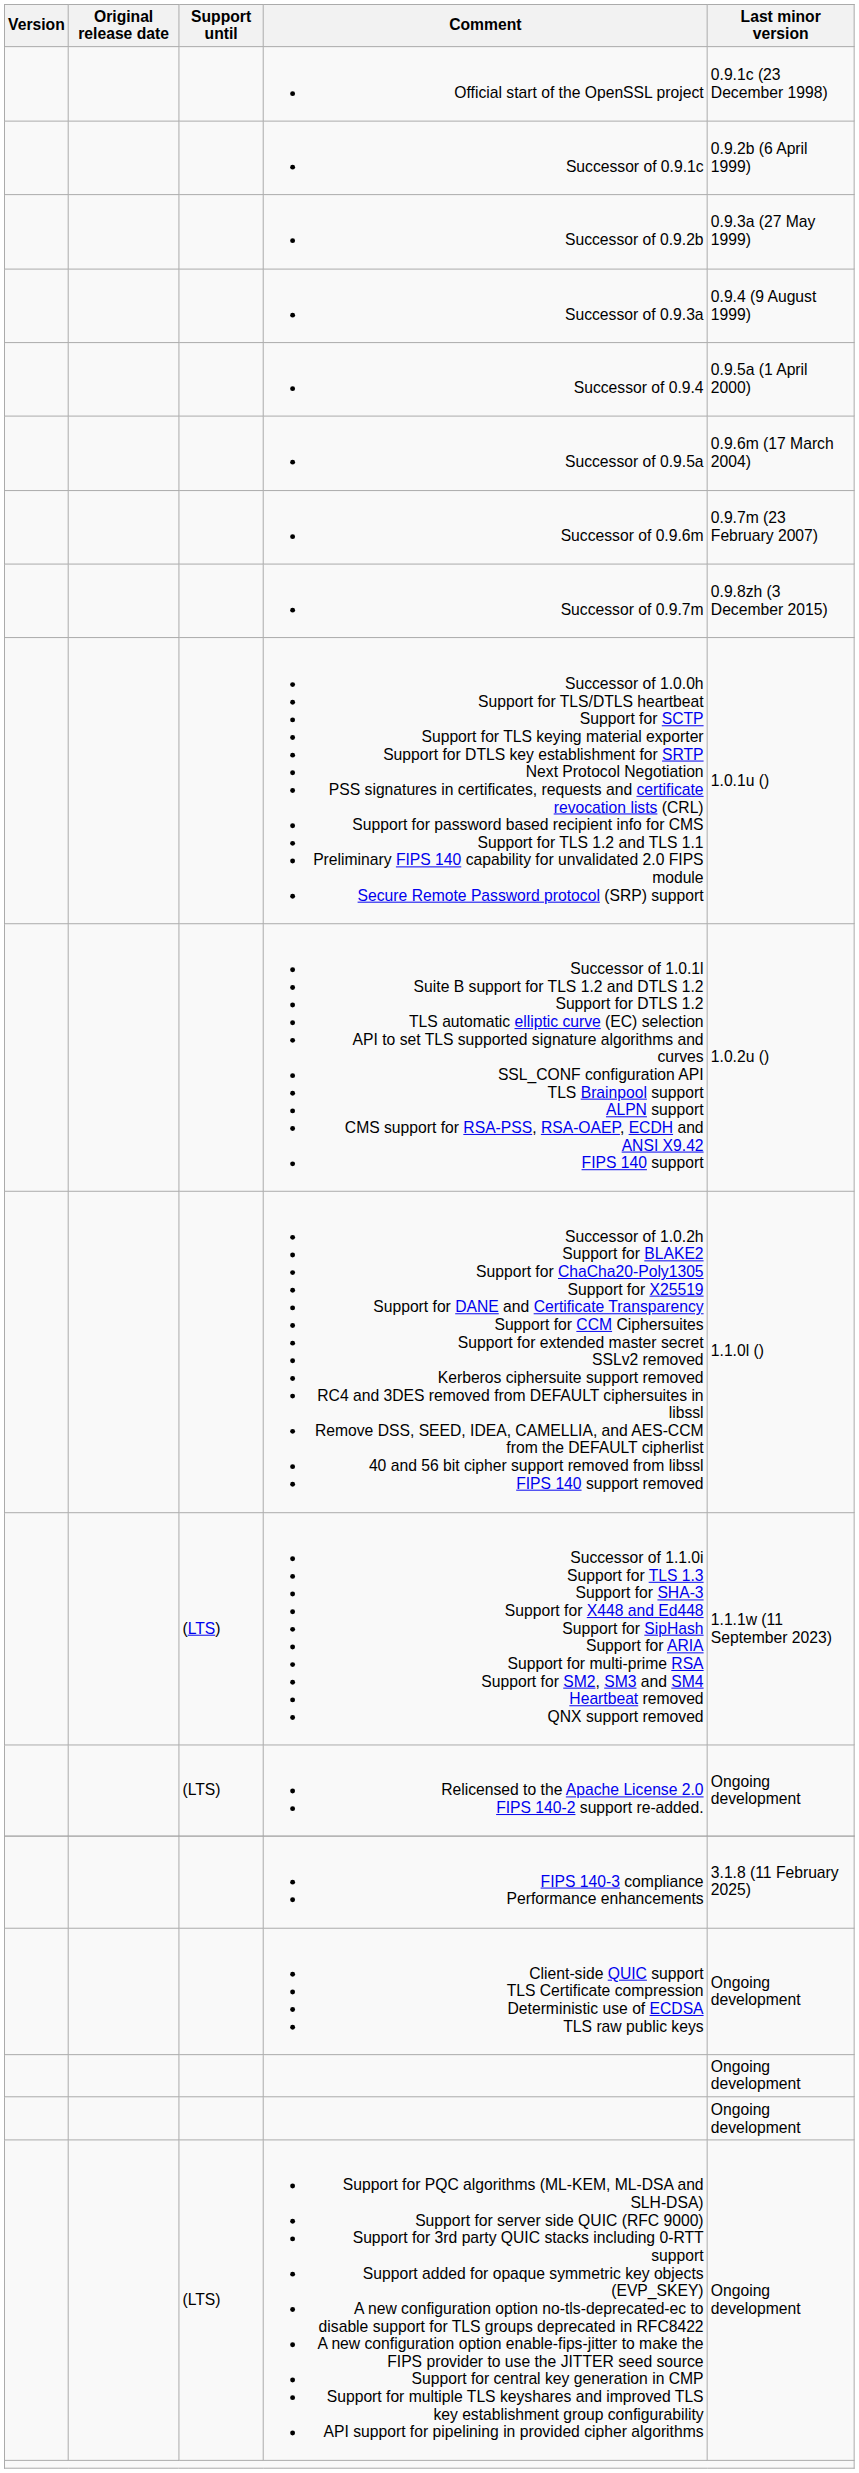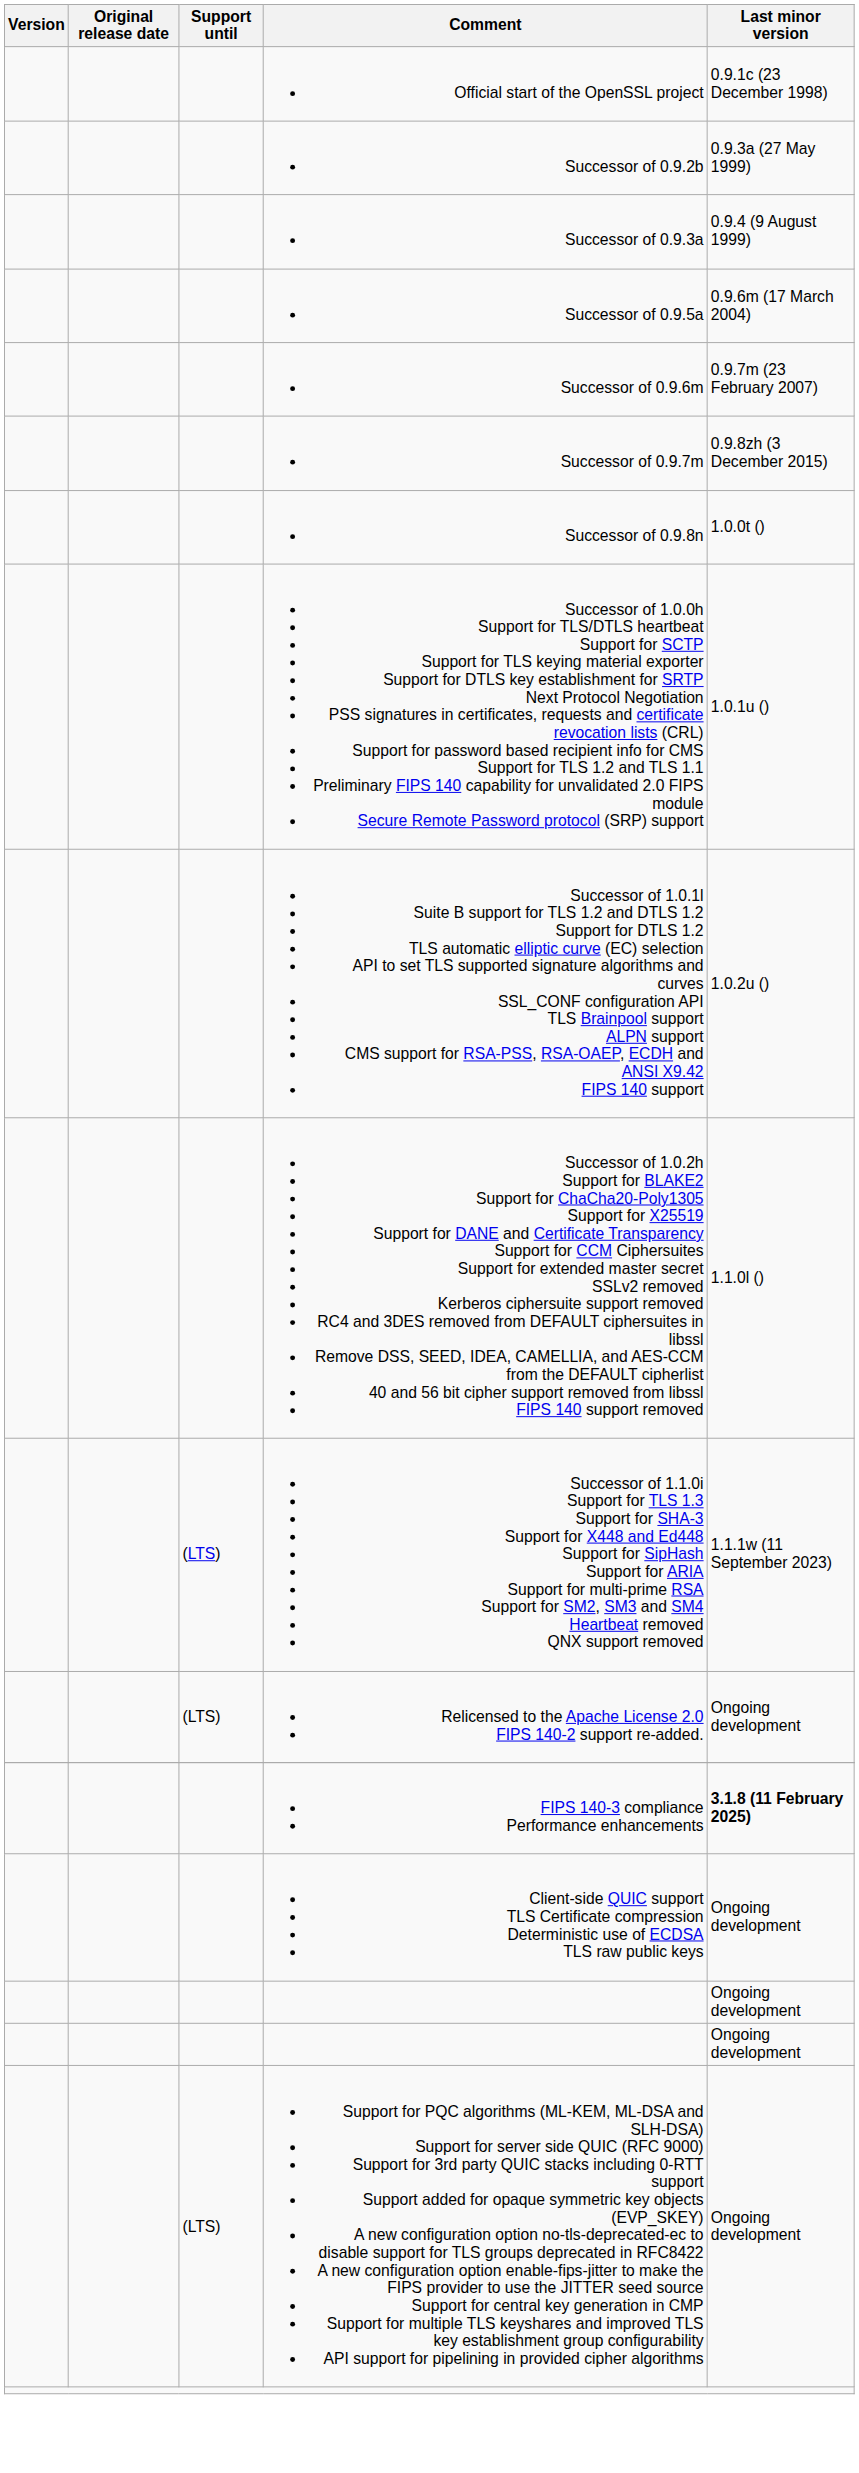 <table class="wikitable" style="min-width:40%">
 <tr>
 <th>Version</th>
 <th>Original release date</th>
 <th>Support until</th>
 <th>Comment</th>
 <th>Last minor version</th>
 </tr>
 <tr>
 <td></td>
 <td></td>
 <td></td>
 <td align="right"><br><ul><li>Official start of the OpenSSL project</li></ul></td>
 <td>0.9.1c (23 December 1998)</td>
 </tr>
 <tr>
 <td></td>
 <td></td>
 <td></td>
-<td align="right"><br><ul><li>Successor of 0.9.1c</li></ul></td>
-<td>0.9.2b (6 April 1999)</td>
-</tr>
-<tr>
-<td></td>
-<td></td>
-<td></td>
 <td align="right"><br><ul><li>Successor of 0.9.2b</li></ul></td>
 <td>0.9.3a (27 May 1999)</td>
 </tr>
 <tr>
 <td></td>
 <td></td>
 <td></td>
 <td align="right"><br><ul><li>Successor of 0.9.3a</li></ul></td>
 <td>0.9.4 (9 August 1999)</td>
-</tr>
-<tr>
-<td></td>
-<td></td>
-<td></td>
-<td align="right"><br><ul><li>Successor of 0.9.4</li></ul></td>
-<td>0.9.5a (1 April 2000)</td>
 </tr>
 <tr>
 <td></td>
 <td></td>
 <td></td>
 <td align="right"><br><ul><li>Successor of 0.9.5a</li></ul></td>
 <td>0.9.6m (17 March 2004)</td>
 </tr>
 <tr>
 <td></td>
 <td></td>
 <td></td>
 <td align="right"><br><ul><li>Successor of 0.9.6m</li></ul></td>
 <td>0.9.7m (23 February 2007)</td>
 </tr>
 <tr>
 <td></td>
 <td></td>
 <td></td>
 <td align="right"><br><ul><li>Successor of 0.9.7m</li></ul></td>
 <td>0.9.8zh (3 December 2015)</td>
+</tr>
+<tr>
+<td></td>
+<td></td>
+<td></td>
+<td align="right"><br><ul><li>Successor of 0.9.8n</li></ul></td>
+<td>1.0.0t ()</td>
 </tr>
 <tr>
 <td></td>
 <td></td>
 <td></td>
 <td align="right"><br><ul><li>Successor of 1.0.0h</li><li>Support for TLS/DTLS heartbeat</li><li>Support for <a href='#'>SCTP</a></li><li>Support for TLS keying material exporter</li><li>Support for DTLS key establishment for <a href='#'>SRTP</a></li><li>Next Protocol Negotiation</li><li>PSS signatures in certificates, requests and <a href='#'>certificate revocation lists</a> (CRL)</li><li>Support for password based recipient info for CMS</li><li>Support for TLS 1.2 and TLS 1.1</li><li>Preliminary <a href='#'>FIPS 140</a> capability for unvalidated 2.0 FIPS module</li><li><a href='#'>Secure Remote Password protocol</a> (SRP) support</li></ul></td>
 <td>1.0.1u ()</td>
 </tr>
 <tr>
 <td></td>
 <td></td>
 <td></td>
 <td align="right"><br><ul><li>Successor of 1.0.1l</li><li>Suite B support for TLS 1.2 and DTLS 1.2</li><li>Support for DTLS 1.2</li><li>TLS automatic <a href='#'>elliptic curve</a> (EC) selection</li><li>API to set TLS supported signature algorithms and curves</li><li>SSL_CONF configuration API</li><li>TLS <a href='#'>Brainpool</a> support</li><li><a href='#'>ALPN</a> support</li><li>CMS support for <a href='#'>RSA-PSS</a>, <a href='#'>RSA-OAEP</a>, <a href='#'>ECDH</a> and <a href='#'>ANSI X9.42</a></li><li><a href='#'>FIPS 140</a> support</li></ul></td>
 <td>1.0.2u ()</td>
 </tr>
 <tr>
 <td></td>
 <td></td>
 <td></td>
 <td align="right"><br><ul><li>Successor of 1.0.2h</li><li>Support for <a href='#'>BLAKE2</a></li><li>Support for <a href='#'>ChaCha20-Poly1305</a></li><li>Support for <a href='#'>X25519</a></li><li>Support for <a href='#'>DANE</a> and <a href='#'>Certificate Transparency</a></li><li>Support for <a href='#'>CCM</a> Ciphersuites</li><li>Support for extended master secret</li><li>SSLv2 removed</li><li>Kerberos ciphersuite support removed</li><li>RC4 and 3DES removed from DEFAULT ciphersuites in libssl</li><li>Remove DSS, SEED, IDEA, CAMELLIA, and AES-CCM from the DEFAULT cipherlist</li><li>40 and 56 bit cipher support removed from libssl</li><li><a href='#'>FIPS 140</a> support removed</li></ul></td>
 <td>1.1.0l ()</td>
 </tr>
 <tr>
 <td></td>
 <td></td>
 <td> (<a href='#'>LTS</a>)</td>
 <td align="right"><br><ul><li>Successor of 1.1.0i</li><li>Support for <a href='#'>TLS 1.3</a></li><li>Support for <a href='#'>SHA-3</a></li><li>Support for <a href='#'>X448 and Ed448</a></li><li>Support for <a href='#'>SipHash</a></li><li>Support for <a href='#'>ARIA</a></li><li>Support for multi-prime <a href='#'>RSA</a></li><li>Support for <a href='#'>SM2</a>, <a href='#'>SM3</a> and <a href='#'>SM4</a></li><li><a href='#'>Heartbeat</a> removed</li><li>QNX support removed</li></ul></td>
 <td>1.1.1w (11 September 2023)</td>
 </tr>
 <tr>
 <td><br></td>
 <td></td>
 <td> (LTS)</td>
 <td align="right"><br><ul><li>Relicensed to the <a href='#'>Apache License 2.0</a></li><li><a href='#'>FIPS 140-2</a> support re-added.</li></ul></td>
 <td>Ongoing development</td>
 </tr>
 <tr>
 </tr>
 <tr>
 <td></td>
 <td></td>
 <td></td>
 <td align="right"><br><ul><li><a href='#'>FIPS 140-3</a> compliance</li><li>Performance enhancements</li></ul></td>
-<td>3.1.8 (11 February 2025)</td>
+<td><strong>3.1.8 (11 February 2025)</strong></td>
 </tr>
 <tr>
 <td></td>
 <td></td>
 <td></td>
 <td align="right"><br><ul><li>Client-side <a href='#'>QUIC</a> support</li><li>TLS Certificate compression</li><li>Deterministic use of <a href='#'>ECDSA</a></li><li>TLS raw public keys</li></ul></td>
 <td>Ongoing development</td>
 </tr>
 <tr>
 <td></td>
 <td></td>
 <td></td>
 <td></td>
 <td>Ongoing development</td>
 </tr>
 <tr>
 <td></td>
 <td></td>
 <td></td>
 <td></td>
 <td>Ongoing development</td>
 </tr>
 <tr>
 <td></td>
 <td></td>
 <td> (LTS)</td>
 <td align="right"><br><ul><li>Support for PQC algorithms (ML-KEM, ML-DSA and SLH-DSA)</li><li>Support for server side QUIC (RFC 9000)</li><li>Support for 3rd party QUIC stacks including 0-RTT support</li><li>Support added for opaque symmetric key objects (EVP_SKEY)</li><li>A new configuration option no-tls-deprecated-ec to disable support for TLS groups deprecated in RFC8422</li><li>A new configuration option enable-fips-jitter to make the FIPS provider to use the JITTER seed source</li><li>Support for central key generation in CMP</li><li>Support for multiple TLS keyshares and improved TLS key establishment group configurability</li><li>API support for pipelining in provided cipher algorithms</li></ul></td>
 <td>Ongoing development</td>
 </tr>
 <tr>
 <td colspan="5"><small></small></td>
 </tr>
 </table>
